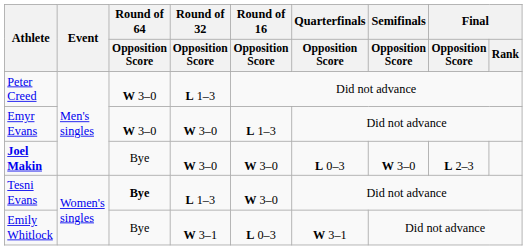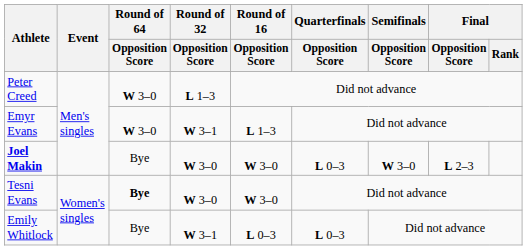 <table class=wikitable style=font-size:90%;text-align:center>
 <tr>
 <th rowspan=2>Athlete</th>
 <th rowspan=2>Event</th>
 <th>Round of 64</th>
 <th>Round of 32</th>
 <th>Round of 16</th>
 <th>Quarterfinals</th>
 <th>Semifinals</th>
 <th colspan=2>Final</th>
 </tr>
 <tr style=font-size:95%>
 <th>Opposition<br>Score</th>
 <th>Opposition<br>Score</th>
 <th>Opposition<br>Score</th>
 <th>Opposition<br>Score</th>
 <th>Opposition<br>Score</th>
 <th>Opposition<br>Score</th>
 <th>Rank</th>
 </tr>
 <tr>
 <td align=left><a href='#'>Peter Creed</a></td>
 <td align=left rowspan=3><a href='#'>Men's singles</a></td>
 <td><br><strong>W</strong> 3–0</td>
 <td><br><strong>L</strong> 1–3</td>
 <td colspan=5>Did not advance</td>
 </tr>
 <tr>
 <td align=left><a href='#'>Emyr Evans</a></td>
 <td><br><strong>W</strong> 3–0</td>
-<td><br><strong>W</strong> 3–0</td>
+<td><br><strong>W</strong> 3–1</td>
 <td><br><strong>L</strong> 1–3</td>
 <td colspan=4>Did not advance</td>
 </tr>
 <tr>
 <td align=left><strong><a href='#'>Joel Makin</a></strong></td>
 <td>Bye</td>
 <td><br><strong>W</strong> 3–0</td>
 <td><br><strong>W</strong> 3–0</td>
 <td><br><strong>L</strong> 0–3</td>
 <td><br><strong>W</strong> 3–0</td>
 <td><br><strong>L</strong> 2–3</td>
 <td></td>
 </tr>
 <tr>
 <td align=left><a href='#'>Tesni Evans</a></td>
 <td align=left rowspan=2><a href='#'>Women's singles</a></td>
 <td><strong>Bye</strong></td>
-<td><br><strong>L</strong> 1–3</td>
+<td><br><strong>W</strong> 3–0</td>
 <td><br><strong>W</strong> 3–0</td>
 <td colspan=4>Did not advance</td>
 </tr>
 <tr>
 <td align=left><a href='#'>Emily Whitlock</a></td>
 <td>Bye</td>
 <td><br><strong>W</strong> 3–1</td>
 <td><br><strong>L</strong> 0–3</td>
-<td><br><strong>W</strong> 3–1</td>
+<td><br><strong>L</strong> 0–3</td>
 <td colspan=3>Did not advance</td>
 </tr>
 </table>
